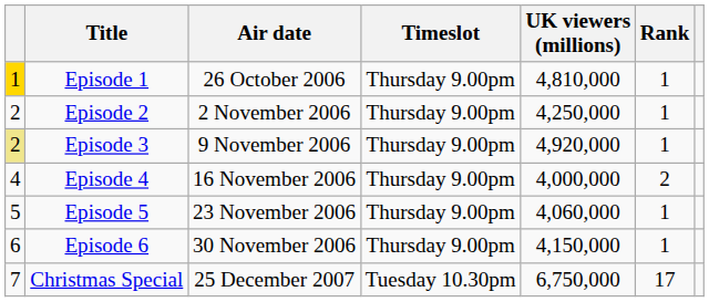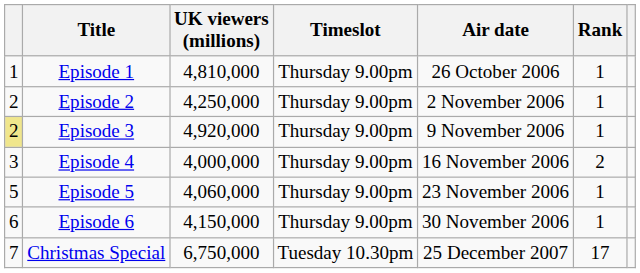 <table class="wikitable unsortable" style="text-align:center">
 <tr>
 <th></th>
 <th>Title</th>
+<th>UK viewers<br>(millions)</th>
+<th>Timeslot</th>
 <th>Air date</th>
-<th>Timeslot</th>
-<th>UK viewers<br>(millions)</th>
 <th>Rank</th>
 <th></th>
 </tr>
 <tr>
-<td style="background: gold;">1</td>
+<td>1</td>
 <td><a href='#'>Episode 1</a></td>
+<td>4,810,000</td>
+<td>Thursday 9.00pm</td>
 <td>26 October 2006</td>
-<td>Thursday 9.00pm</td>
-<td>4,810,000</td>
 <td>1</td>
 <td></td>
 </tr>
 <tr>
 <td>2</td>
 <td><a href='#'>Episode 2</a></td>
+<td>4,250,000</td>
+<td>Thursday 9.00pm</td>
 <td>2 November 2006</td>
-<td>Thursday 9.00pm</td>
-<td>4,250,000</td>
 <td>1</td>
 <td></td>
 </tr>
 <tr>
 <td style="background: khaki;">2</td>
 <td><a href='#'>Episode 3</a></td>
+<td>4,920,000</td>
+<td>Thursday 9.00pm</td>
 <td>9 November 2006</td>
-<td>Thursday 9.00pm</td>
-<td>4,920,000</td>
 <td>1</td>
 <td></td>
 </tr>
 <tr>
-<td>4</td>
+<td>3</td>
 <td><a href='#'>Episode 4</a></td>
+<td>4,000,000</td>
+<td>Thursday 9.00pm</td>
 <td>16 November 2006</td>
-<td>Thursday 9.00pm</td>
-<td>4,000,000</td>
 <td>2</td>
 <td></td>
 </tr>
 <tr>
 <td>5</td>
 <td><a href='#'>Episode 5</a></td>
+<td>4,060,000</td>
+<td>Thursday 9.00pm</td>
 <td>23 November 2006</td>
-<td>Thursday 9.00pm</td>
-<td>4,060,000</td>
 <td>1</td>
 <td></td>
 </tr>
 <tr>
 <td>6</td>
 <td><a href='#'>Episode 6</a></td>
+<td>4,150,000</td>
+<td>Thursday 9.00pm</td>
 <td>30 November 2006</td>
-<td>Thursday 9.00pm</td>
-<td>4,150,000</td>
 <td>1</td>
 <td></td>
 </tr>
 <tr>
 <td>7</td>
 <td><a href='#'>Christmas Special</a></td>
+<td>6,750,000</td>
+<td>Tuesday 10.30pm</td>
 <td>25 December 2007</td>
-<td>Tuesday 10.30pm</td>
-<td>6,750,000</td>
 <td>17</td>
 <td></td>
 </tr>
 </table>
